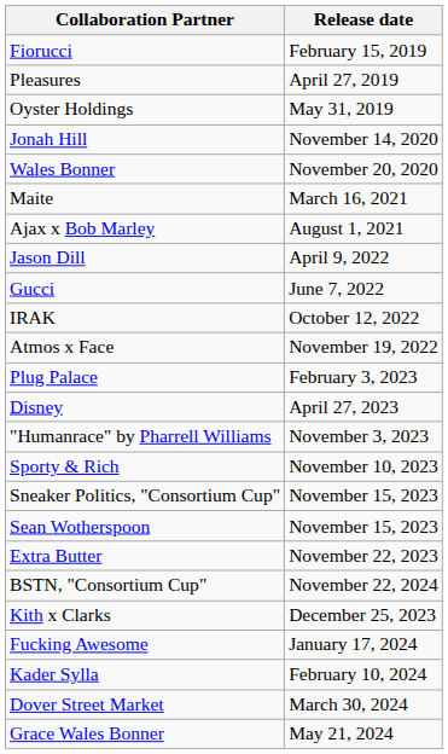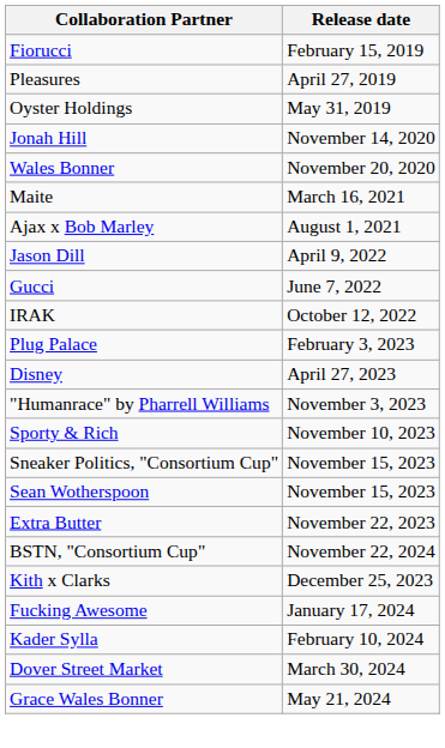 <table class="wikitable">
 <tr>
 <th>Collaboration Partner</th>
 <th>Release date</th>
 </tr>
 <tr>
 <td><a href='#'>Fiorucci</a></td>
 <td>February 15, 2019</td>
 </tr>
 <tr>
 <td>Pleasures</td>
 <td>April 27, 2019</td>
 </tr>
 <tr>
 <td>Oyster Holdings</td>
 <td>May 31, 2019</td>
 </tr>
 <tr>
 <td><a href='#'>Jonah Hill</a></td>
 <td>November 14, 2020</td>
 </tr>
 <tr>
 <td><a href='#'>Wales Bonner</a></td>
 <td>November 20, 2020</td>
 </tr>
 <tr>
 <td>Maite</td>
 <td>March 16, 2021</td>
 </tr>
 <tr>
 <td>Ajax x <a href='#'>Bob Marley</a></td>
 <td>August 1, 2021</td>
 </tr>
 <tr>
 <td><a href='#'>Jason Dill</a></td>
 <td>April 9, 2022</td>
 </tr>
 <tr>
 <td><a href='#'>Gucci</a></td>
 <td>June 7, 2022</td>
 </tr>
 <tr>
 <td>IRAK</td>
 <td>October 12, 2022</td>
-</tr>
-<tr>
-<td>Atmos x Face</td>
-<td>November 19, 2022</td>
 </tr>
 <tr>
 <td><a href='#'>Plug Palace</a></td>
 <td>February 3, 2023</td>
 </tr>
 <tr>
 <td><a href='#'>Disney</a></td>
 <td>April 27, 2023</td>
 </tr>
 <tr>
 <td>"Humanrace" by <a href='#'>Pharrell Williams</a></td>
 <td>November 3, 2023</td>
 </tr>
 <tr>
 <td><a href='#'>Sporty & Rich</a></td>
 <td>November 10, 2023</td>
 </tr>
 <tr>
 <td>Sneaker Politics, "Consortium Cup"</td>
 <td>November 15, 2023</td>
 </tr>
 <tr>
 <td><a href='#'>Sean Wotherspoon</a></td>
 <td>November 15, 2023</td>
 </tr>
 <tr>
 <td><a href='#'>Extra Butter</a></td>
 <td>November 22, 2023</td>
 </tr>
 <tr>
 <td>BSTN, "Consortium Cup"</td>
 <td>November 22, 2024</td>
 </tr>
 <tr>
 <td><a href='#'>Kith</a> x Clarks</td>
 <td>December 25, 2023</td>
 </tr>
 <tr>
 <td><a href='#'>Fucking Awesome</a></td>
 <td>January 17, 2024</td>
 </tr>
 <tr>
 <td><a href='#'>Kader Sylla</a></td>
 <td>February 10, 2024</td>
 </tr>
 <tr>
 <td><a href='#'>Dover Street Market</a></td>
 <td>March 30, 2024</td>
 </tr>
 <tr>
 <td><a href='#'>Grace Wales Bonner</a></td>
 <td>May 21, 2024</td>
 </tr>
 </table>
